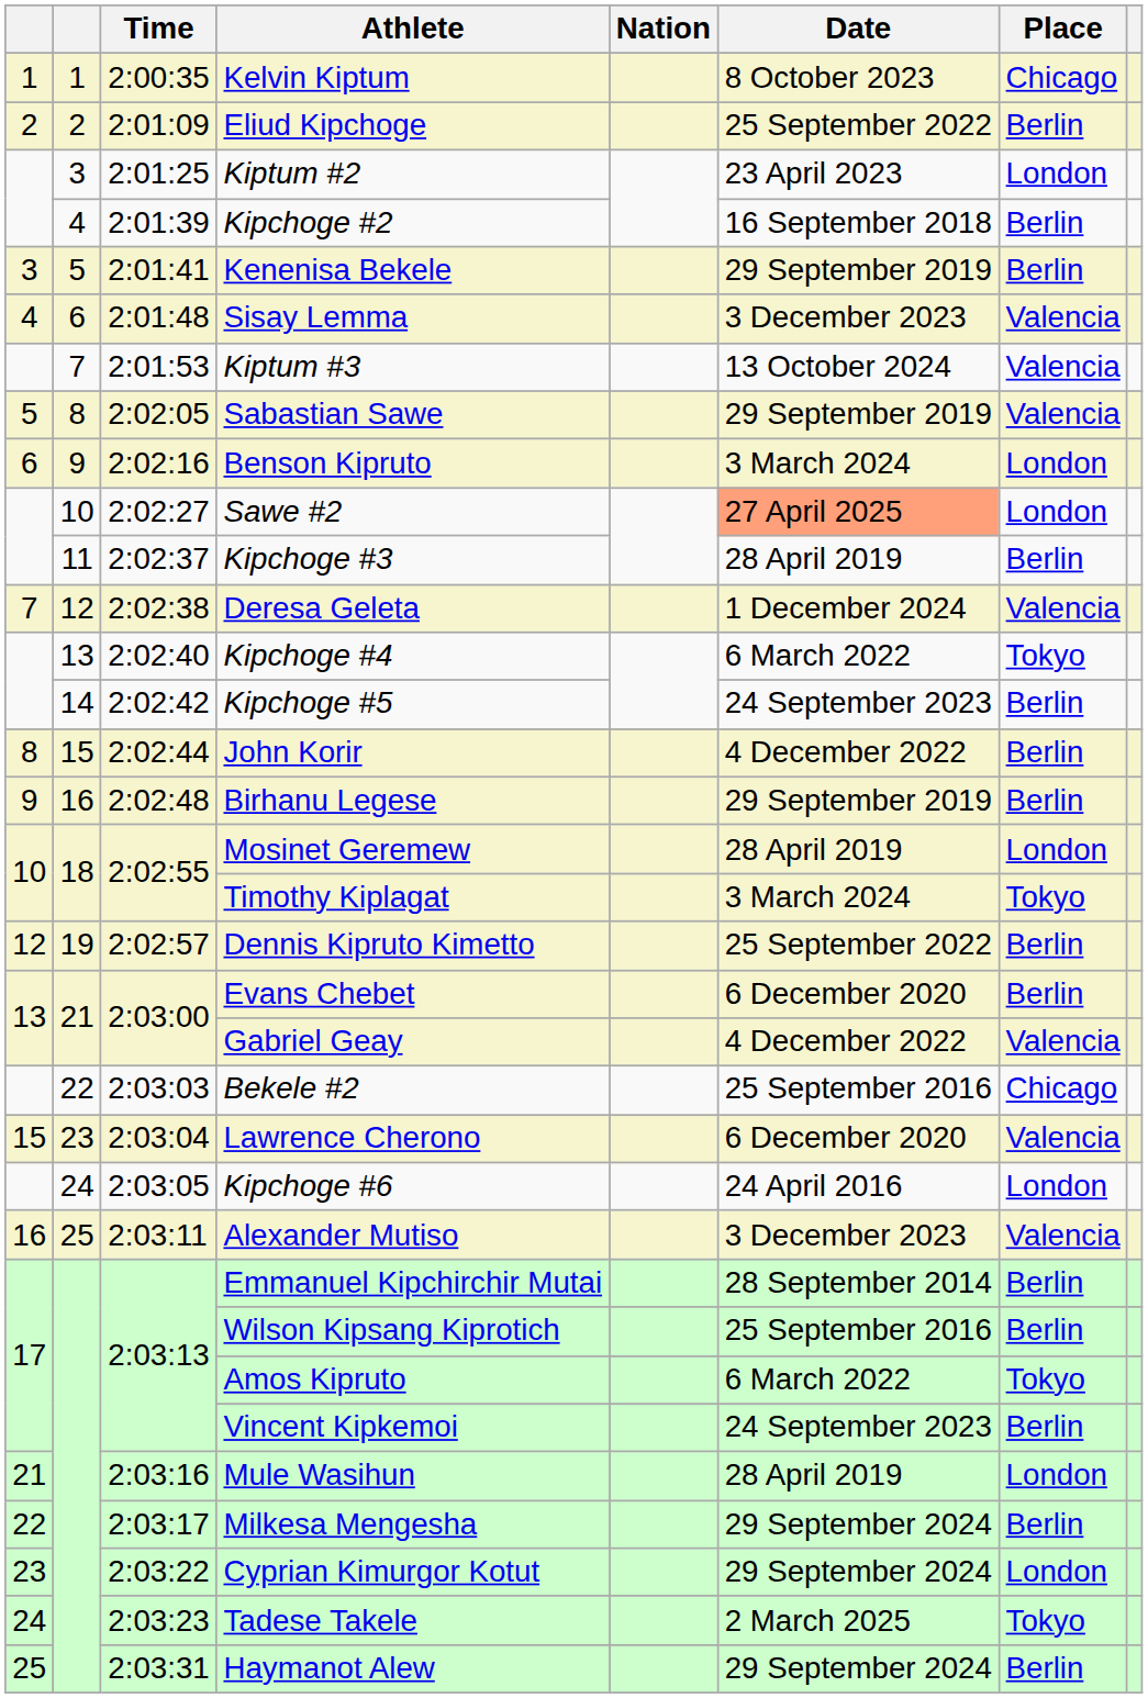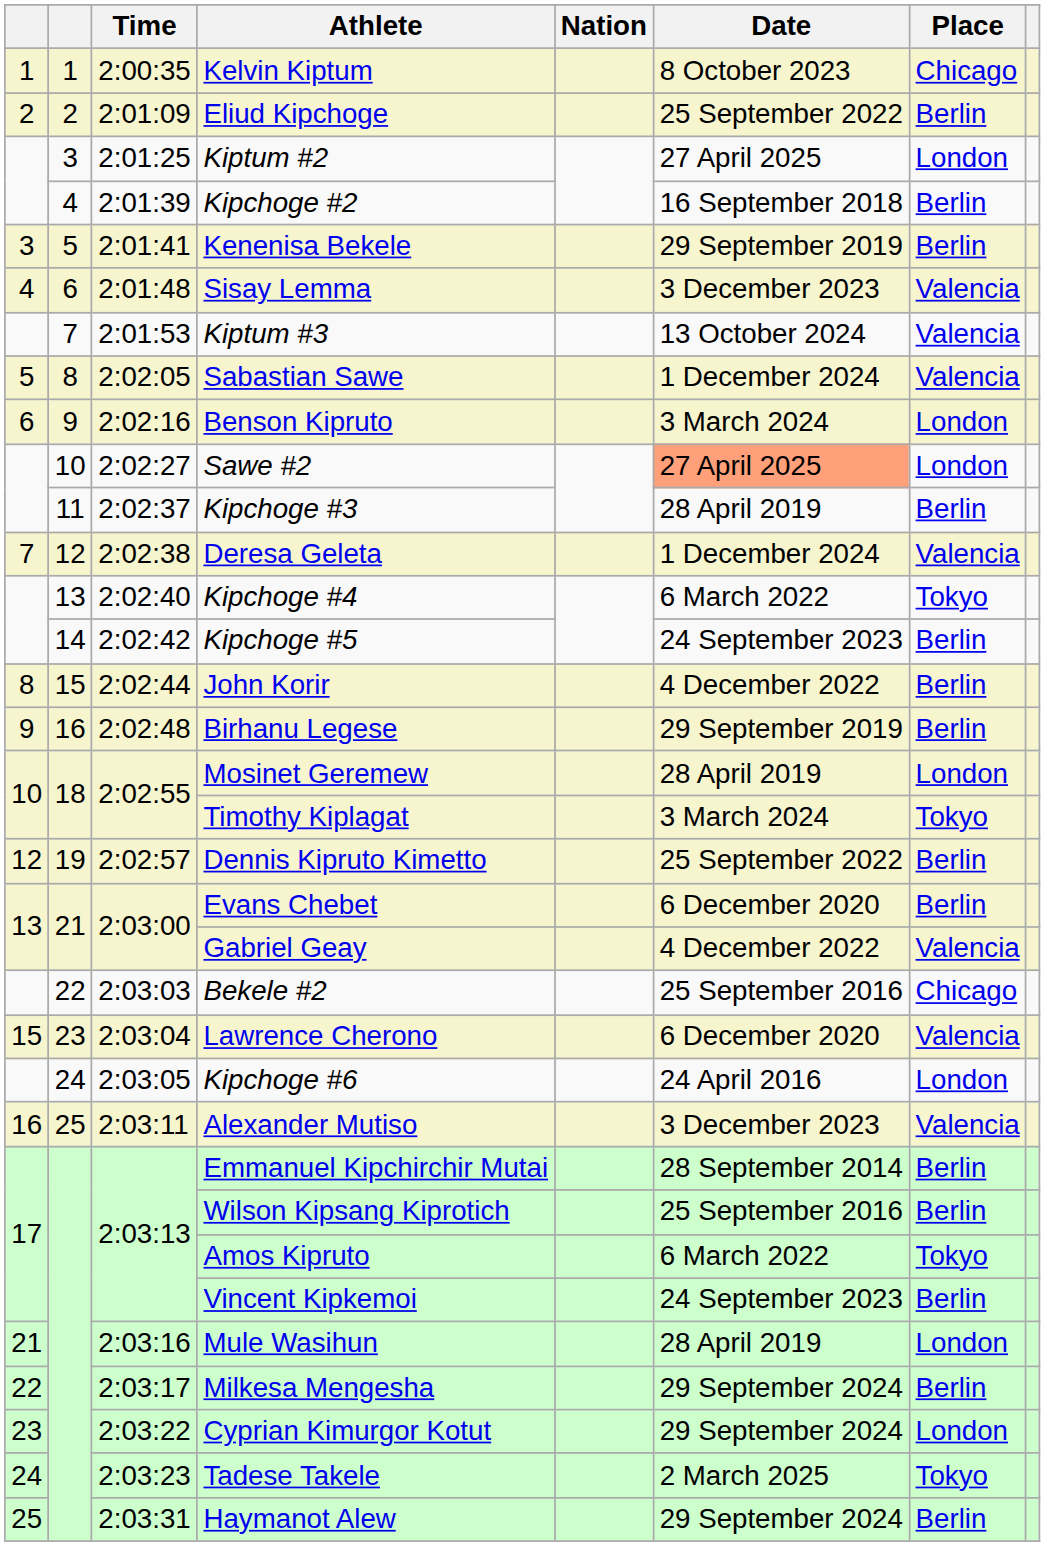 <table class="wikitable sortable">
 <tr>
 <th></th>
 <th></th>
 <th>Time</th>
 <th>Athlete</th>
 <th>Nation</th>
 <th>Date</th>
 <th>Place</th>
 <th class="unsortable"></th>
 </tr>
 <tr bgcolor="#f6F5CE">
 <td align=center>1</td>
 <td align=center>1</td>
 <td>2:00:35</td>
 <td><a href='#'>Kelvin Kiptum</a></td>
 <td></td>
 <td>8 October 2023</td>
 <td><a href='#'>Chicago</a></td>
 <td></td>
 </tr>
 <tr bgcolor="#f6F5CE">
 <td align=center>2</td>
 <td align=center>2</td>
 <td>2:01:09</td>
 <td><a href='#'>Eliud Kipchoge</a></td>
 <td></td>
 <td>25 September 2022</td>
 <td><a href='#'>Berlin</a></td>
 <td></td>
 </tr>
 <tr>
 <td rowspan=2></td>
 <td align=center>3</td>
 <td>2:01:25</td>
 <td><em>Kiptum #2</em></td>
 <td rowspan=2></td>
-<td>23 April 2023</td>
+<td>27 April 2025</td>
 <td><a href='#'>London</a></td>
 <td></td>
 </tr>
 <tr>
 <td align=center>4</td>
 <td>2:01:39</td>
 <td><em>Kipchoge #2</em></td>
 <td>16 September 2018</td>
 <td><a href='#'>Berlin</a></td>
 <td></td>
 </tr>
 <tr bgcolor="#f6F5CE">
 <td align=center>3</td>
 <td align=center>5</td>
 <td>2:01:41</td>
 <td><a href='#'>Kenenisa Bekele</a></td>
 <td></td>
 <td>29 September 2019</td>
 <td><a href='#'>Berlin</a></td>
 <td></td>
 </tr>
 <tr bgcolor="#f6F5CE">
 <td align=center>4</td>
 <td align=center>6</td>
 <td>2:01:48</td>
 <td><a href='#'>Sisay Lemma</a></td>
 <td></td>
 <td>3 December 2023</td>
 <td><a href='#'>Valencia</a></td>
 <td></td>
 </tr>
 <tr>
 <td></td>
 <td align=center>7</td>
 <td>2:01:53</td>
 <td><em>Kiptum #3</em></td>
 <td></td>
 <td>13 October 2024</td>
 <td><a href='#'>Valencia</a></td>
 <td></td>
 </tr>
 <tr bgcolor="#f6F5CE">
 <td align=center>5</td>
 <td align=center>8</td>
 <td>2:02:05</td>
 <td><a href='#'>Sabastian Sawe</a></td>
 <td></td>
-<td>29 September 2019</td>
+<td>1 December 2024</td>
 <td><a href='#'>Valencia</a></td>
 <td></td>
 </tr>
 <tr bgcolor="#f6F5CE">
 <td align="center">6</td>
 <td align="center">9</td>
 <td>2:02:16</td>
 <td><a href='#'>Benson Kipruto</a></td>
 <td></td>
 <td>3 March 2024</td>
 <td><a href='#'>London</a></td>
 <td></td>
 </tr>
 <tr>
 <td rowspan="2"></td>
 <td align="center">10</td>
 <td>2:02:27</td>
 <td><em>Sawe #2</em></td>
 <td rowspan="2"></td>
 <td style="background: lightsalmon;">27 April 2025</td>
 <td><a href='#'>London</a></td>
 <td></td>
 </tr>
 <tr>
 <td align="center">11</td>
 <td>2:02:37</td>
 <td><em>Kipchoge #3</em></td>
 <td>28 April 2019</td>
 <td><a href='#'>Berlin</a></td>
 <td></td>
 </tr>
 <tr bgcolor="#f6F5CE">
 <td align="center">7</td>
 <td align="center">12</td>
 <td>2:02:38</td>
 <td><a href='#'>Deresa Geleta</a></td>
 <td></td>
 <td>1 December 2024</td>
 <td><a href='#'>Valencia</a></td>
 <td></td>
 </tr>
 <tr>
 <td rowspan="2"></td>
 <td align="center">13</td>
 <td>2:02:40</td>
 <td><em>Kipchoge #4</em></td>
 <td rowspan="2"></td>
 <td>6 March 2022</td>
 <td><a href='#'>Tokyo</a></td>
 <td></td>
 </tr>
 <tr>
 <td align="center">14</td>
 <td>2:02:42</td>
 <td><em>Kipchoge #5</em></td>
 <td>24 September 2023</td>
 <td><a href='#'>Berlin</a></td>
 <td></td>
 </tr>
 <tr bgcolor="#f6F5CE">
 <td align=center>8</td>
 <td align=center>15</td>
 <td>2:02:44</td>
 <td><a href='#'>John Korir</a></td>
 <td></td>
 <td>4 December 2022</td>
 <td><a href='#'>Berlin</a></td>
 <td></td>
 </tr>
 <tr bgcolor="#f6F5CE">
 <td align="center">9</td>
 <td align="center">16</td>
 <td>2:02:48</td>
 <td><a href='#'>Birhanu Legese</a></td>
 <td></td>
 <td>29 September 2019</td>
 <td><a href='#'>Berlin</a></td>
 <td></td>
 </tr>
 <tr bgcolor="#f6F5CE">
 <td rowspan=2 align="center">10</td>
 <td rowspan="2" align="center">18</td>
 <td rowspan="2">2:02:55</td>
 <td><a href='#'>Mosinet Geremew</a></td>
 <td></td>
 <td>28 April 2019</td>
 <td><a href='#'>London</a></td>
 <td></td>
 </tr>
 <tr bgcolor="#f6F5CE">
 <td><a href='#'>Timothy Kiplagat</a></td>
 <td></td>
 <td>3 March 2024</td>
 <td><a href='#'>Tokyo</a></td>
 <td></td>
 </tr>
 <tr bgcolor="#f6F5CE">
 <td align="center">12</td>
 <td align="center">19</td>
 <td>2:02:57</td>
 <td><a href='#'>Dennis Kipruto Kimetto</a></td>
 <td></td>
 <td>25 September 2022</td>
 <td><a href='#'>Berlin</a></td>
 <td></td>
 </tr>
 <tr bgcolor="#f6F5CE">
 <td rowspan="2" align="center">13</td>
 <td rowspan="2" align="center">21</td>
 <td rowspan="2">2:03:00</td>
 <td><a href='#'>Evans Chebet</a></td>
 <td></td>
 <td>6 December 2020</td>
 <td><a href='#'>Berlin</a></td>
 <td></td>
 </tr>
 <tr bgcolor="#f6F5CE">
 <td><a href='#'>Gabriel Geay</a></td>
 <td></td>
 <td>4 December 2022</td>
 <td><a href='#'>Valencia</a></td>
 <td></td>
 </tr>
 <tr>
 <td></td>
 <td align=center>22</td>
 <td>2:03:03</td>
 <td><em>Bekele #2</em></td>
 <td></td>
 <td>25 September 2016</td>
 <td><a href='#'>Chicago</a></td>
 <td></td>
 </tr>
 <tr bgcolor="#f6F5CE">
 <td align=center>15</td>
 <td align="center">23</td>
 <td>2:03:04</td>
 <td><a href='#'>Lawrence Cherono</a></td>
 <td></td>
 <td>6 December 2020</td>
 <td><a href='#'>Valencia</a></td>
 <td></td>
 </tr>
 <tr>
 <td></td>
 <td align=center>24</td>
 <td>2:03:05</td>
 <td><em>Kipchoge #6</em></td>
 <td></td>
 <td>24 April 2016</td>
 <td><a href='#'>London</a></td>
 <td></td>
 </tr>
 <tr bgcolor="#f6F5CE">
 <td align=center>16</td>
 <td align="center">25</td>
 <td>2:03:11</td>
 <td><a href='#'>Alexander Mutiso</a></td>
 <td></td>
 <td>3 December 2023</td>
 <td><a href='#'>Valencia</a></td>
 <td></td>
 </tr>
 <tr bgcolor="#CCFFCC">
 <td rowspan="4" align="center">17</td>
 <td rowspan="9" align="center"></td>
 <td rowspan="4">2:03:13</td>
 <td><a href='#'>Emmanuel Kipchirchir Mutai</a></td>
 <td></td>
 <td>28 September 2014</td>
 <td><a href='#'>Berlin</a></td>
 <td></td>
 </tr>
 <tr bgcolor="#CCFFCC">
 <td><a href='#'>Wilson Kipsang Kiprotich</a></td>
 <td></td>
 <td>25 September 2016</td>
 <td><a href='#'>Berlin</a></td>
 <td></td>
 </tr>
 <tr bgcolor="#CCFFCC">
 <td><a href='#'>Amos Kipruto</a></td>
 <td></td>
 <td>6 March 2022</td>
 <td><a href='#'>Tokyo</a></td>
 <td></td>
 </tr>
 <tr bgcolor="#CCFFCC">
 <td><a href='#'>Vincent Kipkemoi</a></td>
 <td></td>
 <td>24 September 2023</td>
 <td><a href='#'>Berlin</a></td>
 <td></td>
 </tr>
 <tr bgcolor="#CCFFCC">
 <td align=center>21</td>
 <td>2:03:16</td>
 <td><a href='#'>Mule Wasihun</a></td>
 <td></td>
 <td>28 April 2019</td>
 <td><a href='#'>London</a></td>
 <td></td>
 </tr>
 <tr bgcolor="#CCFFCC">
 <td align="center">22</td>
 <td>2:03:17</td>
 <td><a href='#'>Milkesa Mengesha</a></td>
 <td></td>
 <td>29 September 2024</td>
 <td><a href='#'>Berlin</a></td>
 <td></td>
 </tr>
 <tr bgcolor="#CCFFCC">
 <td align="center">23</td>
 <td>2:03:22</td>
 <td><a href='#'>Cyprian Kimurgor Kotut</a></td>
 <td></td>
 <td>29 September 2024</td>
 <td><a href='#'>London</a></td>
 <td></td>
 </tr>
 <tr bgcolor="#CCFFCC">
 <td align="center">24</td>
 <td>2:03:23</td>
 <td><a href='#'>Tadese Takele</a></td>
 <td></td>
 <td>2 March 2025</td>
 <td><a href='#'>Tokyo</a></td>
 <td></td>
 </tr>
 <tr bgcolor="#CCFFCC">
 <td align="center">25</td>
 <td>2:03:31</td>
 <td><a href='#'>Haymanot Alew</a></td>
 <td></td>
 <td>29 September 2024</td>
 <td><a href='#'>Berlin</a></td>
 <td></td>
 </tr>
 </table>
